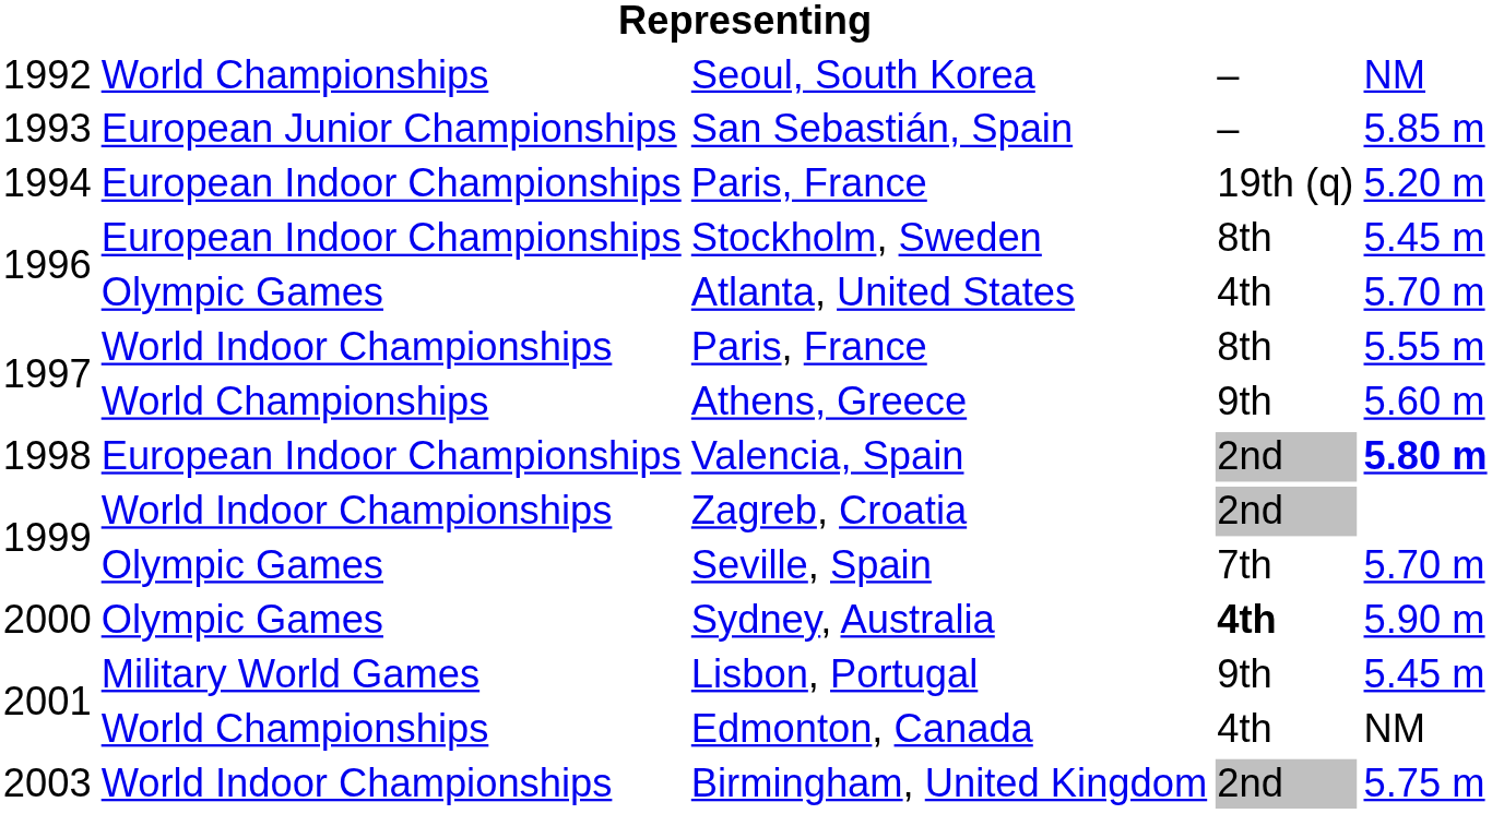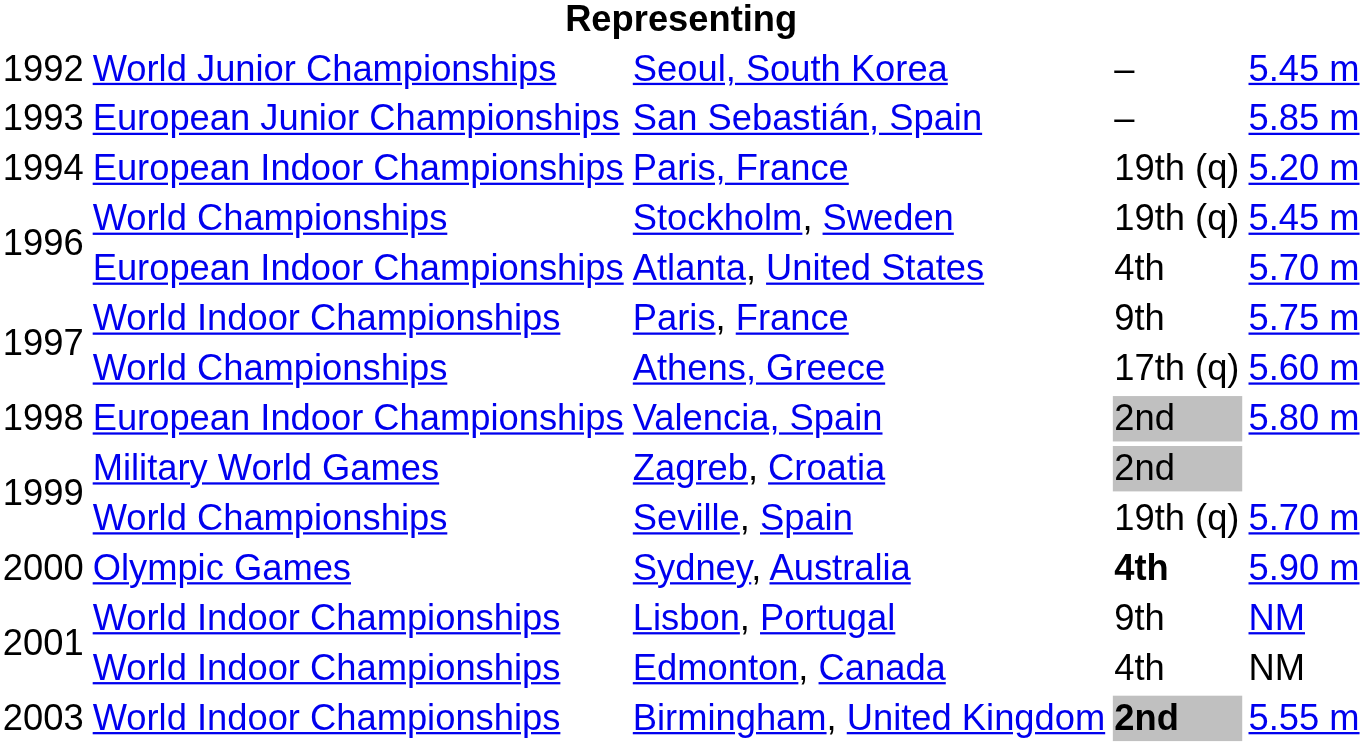 <table>
 <tr>
 <th colspan="6">Representing </th>
 </tr>
 <tr>
 <td>1992</td>
-<td><a href='#'>World Championships</a></td>
+<td><a href='#'>World Junior Championships</a></td>
 <td><a href='#'>Seoul, South Korea</a></td>
 <td>–</td>
-<td><a href='#'>NM</a></td>
+<td><a href='#'>5.45 m</a></td>
 </tr>
 <tr>
 <td>1993</td>
 <td><a href='#'>European Junior Championships</a></td>
 <td><a href='#'>San Sebastián, Spain</a></td>
 <td>–</td>
 <td><a href='#'>5.85 m</a></td>
 </tr>
 <tr>
 <td>1994</td>
 <td><a href='#'>European Indoor Championships</a></td>
 <td><a href='#'>Paris, France</a></td>
 <td>19th (q)</td>
 <td><a href='#'>5.20 m</a></td>
 </tr>
 <tr>
 <td rowspan=2>1996</td>
-<td><a href='#'>European Indoor Championships</a></td>
+<td><a href='#'>World Championships</a></td>
 <td><a href='#'>Stockholm</a>, <a href='#'>Sweden</a></td>
-<td>8th</td>
+<td>19th (q)</td>
 <td><a href='#'>5.45 m</a></td>
 </tr>
 <tr>
-<td><a href='#'>Olympic Games</a></td>
+<td><a href='#'>European Indoor Championships</a></td>
 <td><a href='#'>Atlanta</a>, <a href='#'>United States</a></td>
 <td>4th</td>
 <td><a href='#'>5.70 m</a></td>
 </tr>
 <tr>
 <td rowspan=2>1997</td>
 <td><a href='#'>World Indoor Championships</a></td>
 <td><a href='#'>Paris</a>, <a href='#'>France</a></td>
-<td>8th</td>
-<td><a href='#'>5.55 m</a></td>
+<td>9th</td>
+<td><a href='#'>5.75	 m</a></td>
 </tr>
 <tr>
 <td><a href='#'>World Championships</a></td>
 <td><a href='#'>Athens, Greece</a></td>
-<td>9th</td>
+<td>17th (q)</td>
 <td><a href='#'>5.60 m</a></td>
 </tr>
 <tr>
 <td>1998</td>
 <td><a href='#'>European Indoor Championships</a></td>
 <td><a href='#'>Valencia, Spain</a></td>
 <td bgcolor="silver">2nd</td>
-<td><strong><a href='#'>5.80 m</a></strong></td>
+<td><a href='#'>5.80 m</a></td>
 </tr>
 <tr>
 <td rowspan=2>1999</td>
-<td><a href='#'>World Indoor Championships</a></td>
+<td><a href='#'>Military World Games</a></td>
 <td><a href='#'>Zagreb</a>, <a href='#'>Croatia</a></td>
 <td bgcolor="silver">2nd</td>
 <td></td>
 </tr>
 <tr>
-<td><a href='#'>Olympic Games</a></td>
+<td><a href='#'>World Championships</a></td>
 <td><a href='#'>Seville</a>, <a href='#'>Spain</a></td>
-<td>7th</td>
+<td>19th (q)</td>
 <td><a href='#'>5.70 m</a></td>
 </tr>
 <tr>
 <td>2000</td>
 <td><a href='#'>Olympic Games</a></td>
 <td><a href='#'>Sydney</a>, <a href='#'>Australia</a></td>
 <td><strong>4th</strong></td>
 <td><a href='#'>5.90 m</a></td>
 </tr>
 <tr>
 <td rowspan=2>2001</td>
-<td><a href='#'>Military World Games</a></td>
+<td><a href='#'>World Indoor Championships</a></td>
 <td><a href='#'>Lisbon</a>, <a href='#'>Portugal</a></td>
 <td>9th</td>
-<td><a href='#'>5.45 m</a></td>
+<td><a href='#'>NM</a></td>
 </tr>
 <tr>
-<td><a href='#'>World Championships</a></td>
+<td><a href='#'>World Indoor Championships</a></td>
 <td><a href='#'>Edmonton</a>, <a href='#'>Canada</a></td>
 <td>4th</td>
 <td>NM</td>
 </tr>
 <tr>
 <td>2003</td>
 <td><a href='#'>World Indoor Championships</a></td>
 <td><a href='#'>Birmingham</a>, <a href='#'>United Kingdom</a></td>
-<td bgcolor="silver">2nd</td>
-<td><a href='#'>5.75	 m</a></td>
+<td bgcolor="silver"><strong>2nd</strong></td>
+<td><a href='#'>5.55 m</a></td>
 </tr>
 </table>
